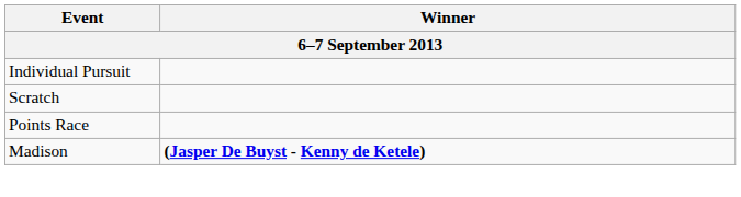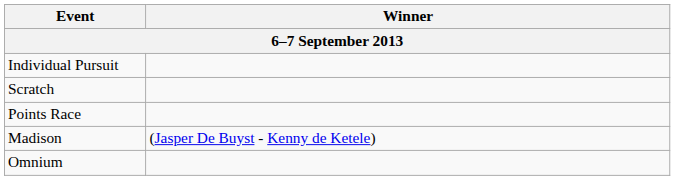 <table class="wikitable" style="width:35%;">
 <tr>
 <th width="140">Event</th>
 <th>Winner</th>
 </tr>
 <tr>
 <th colspan=2>6–7 September 2013</th>
 </tr>
 <tr>
 <td>Individual Pursuit</td>
 <td></td>
 </tr>
 <tr>
 <td>Scratch</td>
 <td></td>
 </tr>
 <tr>
 <td>Points Race</td>
 <td></td>
 </tr>
 <tr>
 <td>Madison</td>
-<td><strong> (<a href='#'>Jasper De Buyst</a> - <a href='#'>Kenny de Ketele</a>)</strong></td>
+<td> (<a href='#'>Jasper De Buyst</a> - <a href='#'>Kenny de Ketele</a>)</td>
+</tr>
+<tr>
+<td>Omnium</td>
+<td></td>
 </tr>
 </table>
